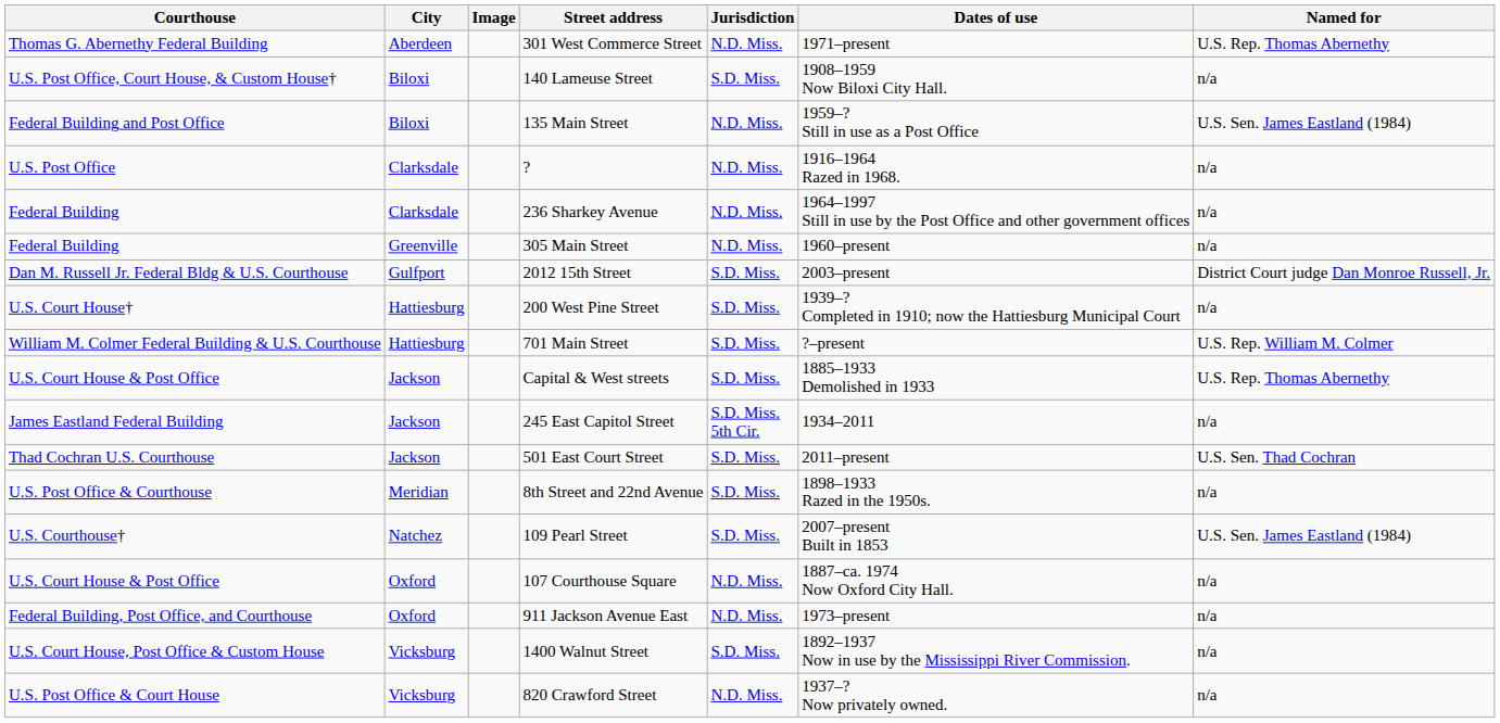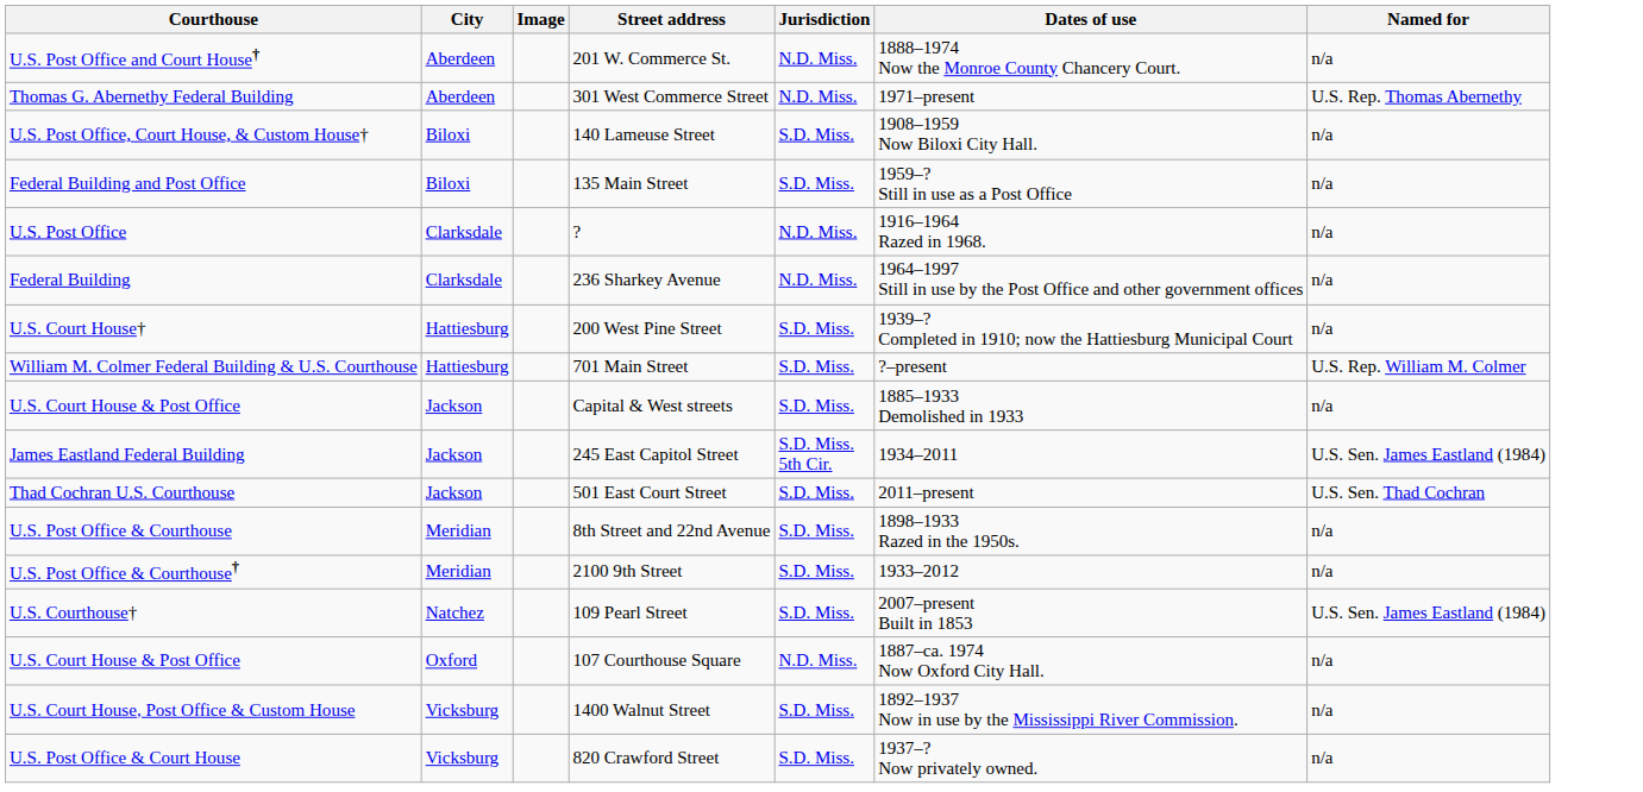 <table class="wikitable sortable sticky-header sort-under">
 <tr>
 <th>Courthouse</th>
 <th>City</th>
 <th>Image</th>
 <th>Street address</th>
 <th>Jurisdiction</th>
 <th>Dates of use</th>
 <th>Named for</th>
+</tr>
+<tr>
+<td><a href='#'>U.S. Post Office and Court House</a><strong><sup>†</sup></strong></td>
+<td><a href='#'>Aberdeen</a></td>
+<td></td>
+<td>201 W. Commerce St.</td>
+<td><a href='#'>N.D. Miss.</a></td>
+<td>1888–1974<br>Now the <a href='#'>Monroe County</a> Chancery Court.</td>
+<td>n/a</td>
 </tr>
 <tr>
 <td><a href='#'>Thomas G. Abernethy Federal Building</a></td>
 <td><a href='#'>Aberdeen</a></td>
 <td></td>
 <td>301 West Commerce Street</td>
 <td><a href='#'>N.D. Miss.</a></td>
 <td>1971–present</td>
 <td>U.S. Rep. <a href='#'>Thomas Abernethy</a></td>
 </tr>
 <tr>
 <td><a href='#'>U.S. Post Office, Court House, & Custom House</a>†</td>
 <td><a href='#'>Biloxi</a></td>
 <td></td>
 <td>140 Lameuse Street</td>
 <td><a href='#'>S.D. Miss.</a></td>
 <td>1908–1959<br>Now Biloxi City Hall.</td>
 <td>n/a</td>
 </tr>
 <tr>
 <td><a href='#'>Federal Building and Post Office</a></td>
 <td><a href='#'>Biloxi</a></td>
 <td></td>
 <td>135 Main Street</td>
-<td><a href='#'>N.D. Miss.</a></td>
+<td><a href='#'>S.D. Miss.</a></td>
 <td>1959–?<br>Still in use as a Post Office</td>
-<td>U.S. Sen. <a href='#'>James Eastland</a> (1984)</td>
+<td>n/a</td>
 </tr>
 <tr>
 <td><a href='#'>U.S. Post Office</a></td>
 <td><a href='#'>Clarksdale</a></td>
 <td></td>
 <td>?</td>
 <td><a href='#'>N.D. Miss.</a></td>
 <td>1916–1964<br>Razed in 1968.</td>
 <td>n/a</td>
 </tr>
 <tr>
 <td><a href='#'>Federal Building</a></td>
 <td><a href='#'>Clarksdale</a></td>
 <td></td>
 <td>236 Sharkey Avenue</td>
 <td><a href='#'>N.D. Miss.</a></td>
 <td>1964–1997<br>Still in use by the Post Office and other government offices</td>
 <td>n/a</td>
-</tr>
-<tr>
-<td><a href='#'>Federal Building</a></td>
-<td><a href='#'>Greenville</a></td>
-<td></td>
-<td>305 Main Street</td>
-<td><a href='#'>N.D. Miss.</a></td>
-<td>1960–present</td>
-<td>n/a</td>
-</tr>
-<tr>
-<td><a href='#'>Dan M. Russell Jr. Federal Bldg & U.S. Courthouse</a></td>
-<td><a href='#'>Gulfport</a></td>
-<td></td>
-<td>2012 15th Street</td>
-<td><a href='#'>S.D. Miss.</a></td>
-<td>2003–present</td>
-<td>District Court judge <a href='#'>Dan Monroe Russell, Jr.</a></td>
 </tr>
 <tr>
 <td><a href='#'>U.S. Court House</a>†</td>
 <td><a href='#'>Hattiesburg</a></td>
 <td></td>
 <td>200 West Pine Street</td>
 <td><a href='#'>S.D. Miss.</a></td>
 <td>1939–?<br>Completed in 1910; now the Hattiesburg Municipal Court</td>
 <td>n/a</td>
 </tr>
 <tr>
 <td><a href='#'>William M. Colmer Federal Building & U.S. Courthouse</a></td>
 <td><a href='#'>Hattiesburg</a></td>
 <td></td>
 <td>701 Main Street</td>
 <td><a href='#'>S.D. Miss.</a></td>
 <td>?–present</td>
 <td>U.S. Rep. <a href='#'>William M. Colmer</a></td>
 </tr>
 <tr>
 <td><a href='#'>U.S. Court House & Post Office</a></td>
 <td><a href='#'>Jackson</a></td>
 <td></td>
 <td>Capital & West streets</td>
 <td><a href='#'>S.D. Miss.</a></td>
 <td>1885–1933<br>Demolished in 1933</td>
-<td>U.S. Rep. <a href='#'>Thomas Abernethy</a></td>
+<td>n/a</td>
 </tr>
 <tr>
 <td><a href='#'>James Eastland Federal Building</a></td>
 <td><a href='#'>Jackson</a></td>
 <td></td>
 <td>245 East Capitol Street</td>
 <td><a href='#'>S.D. Miss.</a><br><a href='#'>5th Cir.</a></td>
 <td>1934–2011</td>
-<td>n/a</td>
+<td>U.S. Sen. <a href='#'>James Eastland</a> (1984)</td>
 </tr>
 <tr>
 <td><a href='#'>Thad Cochran U.S. Courthouse</a></td>
 <td><a href='#'>Jackson</a></td>
 <td></td>
 <td>501 East Court Street</td>
 <td><a href='#'>S.D. Miss.</a></td>
 <td>2011–present</td>
 <td>U.S. Sen. <a href='#'>Thad Cochran</a></td>
 </tr>
 <tr>
 <td><a href='#'>U.S. Post Office & Courthouse</a></td>
 <td><a href='#'>Meridian</a></td>
 <td></td>
 <td>8th Street and 22nd Avenue</td>
 <td><a href='#'>S.D. Miss.</a></td>
 <td>1898–1933<br>Razed in the 1950s.</td>
+<td>n/a</td>
+</tr>
+<tr>
+<td><a href='#'>U.S. Post Office & Courthouse</a><strong><sup>†</sup></strong></td>
+<td><a href='#'>Meridian</a></td>
+<td></td>
+<td>2100 9th Street</td>
+<td><a href='#'>S.D. Miss.</a></td>
+<td>1933–2012</td>
 <td>n/a</td>
 </tr>
 <tr>
 <td><a href='#'>U.S. Courthouse</a>†</td>
 <td><a href='#'>Natchez</a></td>
 <td></td>
 <td>109 Pearl Street</td>
 <td><a href='#'>S.D. Miss.</a></td>
 <td>2007–present<br>Built in 1853</td>
 <td>U.S. Sen. <a href='#'>James Eastland</a> (1984)</td>
 </tr>
 <tr>
 <td><a href='#'>U.S. Court House & Post Office</a></td>
 <td><a href='#'>Oxford</a></td>
 <td></td>
 <td>107 Courthouse Square</td>
 <td><a href='#'>N.D. Miss.</a></td>
 <td>1887–ca. 1974<br>Now Oxford City Hall.</td>
 <td>n/a</td>
 </tr>
 <tr>
-<td><a href='#'>Federal Building, Post Office, and Courthouse</a></td>
-<td><a href='#'>Oxford</a></td>
-<td></td>
-<td>911 Jackson Avenue East</td>
-<td><a href='#'>N.D. Miss.</a></td>
-<td>1973–present</td>
-<td>n/a</td>
-</tr>
-<tr>
 <td><a href='#'>U.S. Court House, Post Office & Custom House</a></td>
 <td><a href='#'>Vicksburg</a></td>
 <td></td>
 <td>1400 Walnut Street</td>
 <td><a href='#'>S.D. Miss.</a></td>
 <td>1892–1937<br>Now in use by the <a href='#'>Mississippi River Commission</a>.</td>
 <td>n/a</td>
 </tr>
 <tr>
 <td><a href='#'>U.S. Post Office & Court House</a></td>
 <td><a href='#'>Vicksburg</a></td>
 <td></td>
 <td>820 Crawford Street</td>
-<td><a href='#'>N.D. Miss.</a></td>
+<td><a href='#'>S.D. Miss.</a></td>
 <td>1937–?<br>Now privately owned.</td>
 <td>n/a</td>
 </tr>
 </table>
